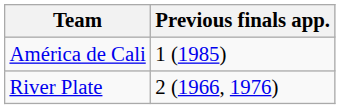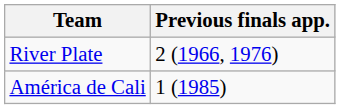 <table class="wikitable">
 <tr>
 <th>Team</th>
 <th>Previous finals app.</th>
 </tr>
 <tr>
+<td> <a href='#'>River Plate</a></td>
+<td>2 (<a href='#'>1966</a>, <a href='#'>1976</a>)</td>
+</tr>
+<tr>
 <td> <a href='#'>América de Cali</a></td>
 <td>1 (<a href='#'>1985</a>)</td>
 </tr>
-<tr>
-<td> <a href='#'>River Plate</a></td>
-<td>2 (<a href='#'>1966</a>, <a href='#'>1976</a>)</td>
-</tr>
 </table>
